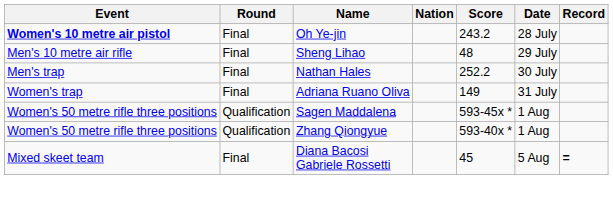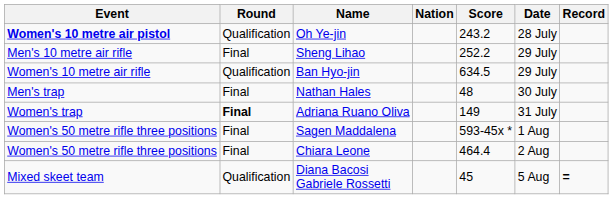 <table class="wikitable">
 <tr>
 <th>Event</th>
 <th>Round</th>
 <th>Name</th>
 <th>Nation</th>
 <th>Score</th>
 <th>Date</th>
 <th>Record</th>
 </tr>
 <tr>
 <td><strong><a href='#'>Women's 10 metre air pistol</a></strong></td>
-<td>Final</td>
+<td>Qualification</td>
 <td><a href='#'>Oh Ye-jin</a></td>
 <td></td>
 <td>243.2</td>
 <td>28 July</td>
 <td></td>
 </tr>
 <tr>
 <td><a href='#'>Men's 10 metre air rifle</a></td>
 <td>Final</td>
 <td><a href='#'>Sheng Lihao</a></td>
 <td></td>
-<td>48</td>
+<td>252.2</td>
+<td>29 July</td>
+<td></td>
+</tr>
+<tr>
+<td><a href='#'>Women's 10 metre air rifle</a></td>
+<td>Qualification</td>
+<td><a href='#'>Ban Hyo-jin</a></td>
+<td></td>
+<td>634.5</td>
 <td>29 July</td>
 <td></td>
 </tr>
 <tr>
 <td><a href='#'>Men's trap</a></td>
 <td>Final</td>
 <td><a href='#'>Nathan Hales</a></td>
 <td></td>
-<td>252.2</td>
+<td>48</td>
 <td>30 July</td>
 <td></td>
 </tr>
 <tr>
 <td><a href='#'>Women's trap</a></td>
-<td>Final</td>
+<td><strong>Final</strong></td>
 <td><a href='#'>Adriana Ruano Oliva</a></td>
 <td></td>
 <td>149</td>
 <td>31 July</td>
 <td></td>
 </tr>
 <tr>
 <td><a href='#'>Women's 50 metre rifle three positions</a></td>
-<td>Qualification</td>
+<td>Final</td>
 <td><a href='#'>Sagen Maddalena</a></td>
 <td></td>
 <td>593-45x *</td>
 <td>1 Aug</td>
 <td></td>
 </tr>
 <tr>
 <td><a href='#'>Women's 50 metre rifle three positions</a></td>
-<td>Qualification</td>
-<td><a href='#'>Zhang Qiongyue</a></td>
+<td>Final</td>
+<td><a href='#'>Chiara Leone</a></td>
 <td></td>
-<td>593-40x *</td>
-<td>1 Aug</td>
+<td>464.4</td>
+<td>2 Aug</td>
 <td></td>
 </tr>
 <tr>
 <td><a href='#'>Mixed skeet team</a></td>
-<td>Final</td>
+<td>Qualification</td>
 <td><a href='#'>Diana Bacosi</a><br><a href='#'>Gabriele Rossetti</a></td>
 <td></td>
 <td>45</td>
 <td>5 Aug</td>
 <td><strong>=</strong></td>
 </tr>
 </table>
